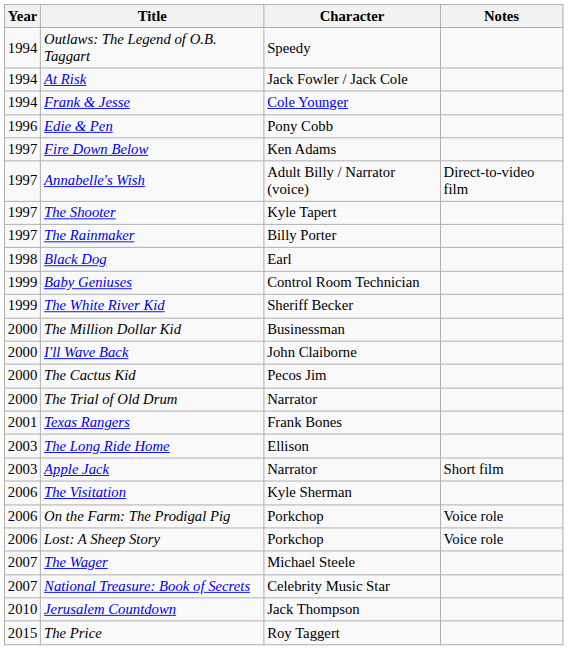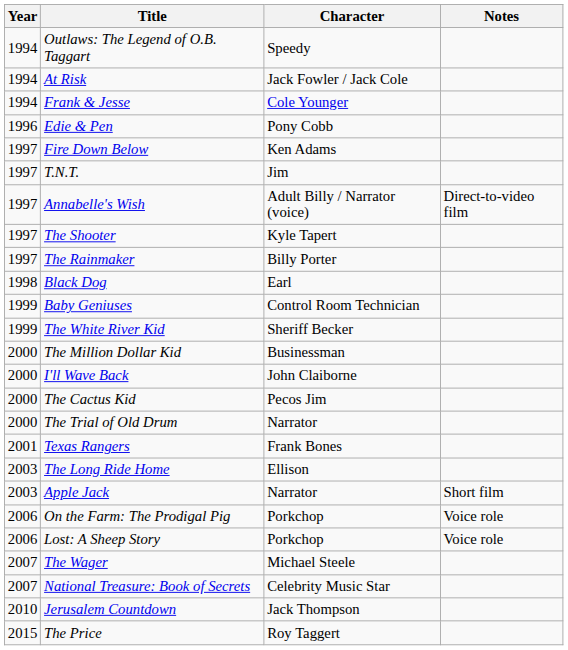 <table class="wikitable sortable">
 <tr>
 <th>Year</th>
 <th>Title</th>
 <th class="unsortable">Character</th>
 <th class="unsortable">Notes</th>
 </tr>
 <tr>
 <td>1994</td>
 <td><em>Outlaws: The Legend of O.B. Taggart</em></td>
 <td>Speedy</td>
 <td></td>
 </tr>
 <tr>
 <td>1994</td>
 <td><em><a href='#'>At Risk</a></em></td>
 <td>Jack Fowler / Jack Cole</td>
 <td></td>
 </tr>
 <tr>
 <td>1994</td>
 <td><em><a href='#'>Frank & Jesse</a></em></td>
 <td><a href='#'>Cole Younger</a></td>
 <td></td>
 </tr>
 <tr>
 <td>1996</td>
 <td><em><a href='#'>Edie & Pen</a></em></td>
 <td>Pony Cobb</td>
 <td></td>
 </tr>
 <tr>
 <td>1997</td>
 <td><em><a href='#'>Fire Down Below</a></em></td>
 <td>Ken Adams</td>
+<td></td>
+</tr>
+<tr>
+<td>1997</td>
+<td><em>T.N.T.</em></td>
+<td>Jim</td>
 <td></td>
 </tr>
 <tr>
 <td>1997</td>
 <td><em><a href='#'>Annabelle's Wish</a></em></td>
 <td>Adult Billy / Narrator (voice)</td>
 <td>Direct-to-video film</td>
 </tr>
 <tr>
 <td>1997</td>
 <td><em><a href='#'>The Shooter</a></em></td>
 <td>Kyle Tapert</td>
 <td></td>
 </tr>
 <tr>
 <td>1997</td>
 <td><em><a href='#'>The Rainmaker</a></em></td>
 <td>Billy Porter</td>
 <td></td>
 </tr>
 <tr>
 <td>1998</td>
 <td><em><a href='#'>Black Dog</a></em></td>
 <td>Earl</td>
 <td></td>
 </tr>
 <tr>
 <td>1999</td>
 <td><em><a href='#'>Baby Geniuses</a></em></td>
 <td>Control Room Technician</td>
 <td></td>
 </tr>
 <tr>
 <td>1999</td>
 <td><em><a href='#'>The White River Kid</a></em></td>
 <td>Sheriff Becker</td>
 <td></td>
 </tr>
 <tr>
 <td>2000</td>
 <td><em>The Million Dollar Kid</em></td>
 <td>Businessman</td>
 <td></td>
 </tr>
 <tr>
 <td>2000</td>
 <td><em><a href='#'>I'll Wave Back</a></em></td>
 <td>John Claiborne</td>
 <td></td>
 </tr>
 <tr>
 <td>2000</td>
 <td><em>The Cactus Kid</em></td>
 <td>Pecos Jim</td>
 <td></td>
 </tr>
 <tr>
 <td>2000</td>
 <td><em>The Trial of Old Drum</em></td>
 <td>Narrator</td>
 <td></td>
 </tr>
 <tr>
 <td>2001</td>
 <td><em><a href='#'>Texas Rangers</a></em></td>
 <td>Frank Bones</td>
 <td></td>
 </tr>
 <tr>
 <td>2003</td>
 <td><em><a href='#'>The Long Ride Home</a></em></td>
 <td>Ellison</td>
 <td></td>
 </tr>
 <tr>
 <td>2003</td>
 <td><em><a href='#'>Apple Jack</a></em></td>
 <td>Narrator</td>
 <td>Short film</td>
 </tr>
 <tr>
 <td>2006</td>
-<td><em><a href='#'>The Visitation</a></em></td>
-<td>Kyle Sherman</td>
-<td></td>
-</tr>
-<tr>
-<td>2006</td>
 <td><em>On the Farm: The Prodigal Pig</em></td>
 <td>Porkchop</td>
 <td>Voice role</td>
 </tr>
 <tr>
 <td>2006</td>
 <td><em>Lost: A Sheep Story</em></td>
 <td>Porkchop</td>
 <td>Voice role</td>
 </tr>
 <tr>
 <td>2007</td>
 <td><em><a href='#'>The Wager</a></em></td>
 <td>Michael Steele</td>
 <td></td>
 </tr>
 <tr>
 <td>2007</td>
 <td><em><a href='#'>National Treasure: Book of Secrets</a></em></td>
 <td>Celebrity Music Star</td>
 <td></td>
 </tr>
 <tr>
 <td>2010</td>
 <td><em><a href='#'>Jerusalem Countdown</a></em></td>
 <td>Jack Thompson</td>
 <td></td>
 </tr>
 <tr>
 <td>2015</td>
 <td><em>The Price</em></td>
 <td>Roy Taggert</td>
 <td></td>
 </tr>
 </table>
